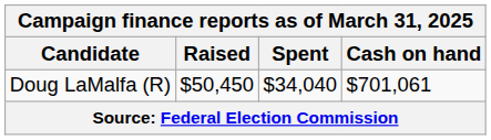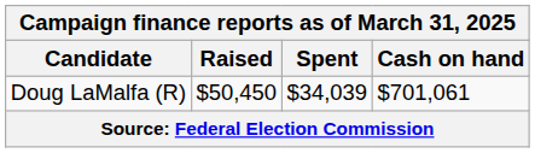 <table class="wikitable sortable">
 <tr>
 <th colspan=4>Campaign finance reports as of March 31, 2025</th>
 </tr>
 <tr style="text-align:center;">
 <th>Candidate</th>
 <th>Raised</th>
 <th>Spent</th>
 <th>Cash on hand</th>
 </tr>
 <tr>
 <td>Doug LaMalfa (R)</td>
 <td>$50,450</td>
-<td>$34,040</td>
+<td>$34,039</td>
 <td>$701,061</td>
 </tr>
 <tr>
 <th colspan="4"><small>Source: <a href='#'>Federal Election Commission</a></small></th>
 </tr>
 </table>
